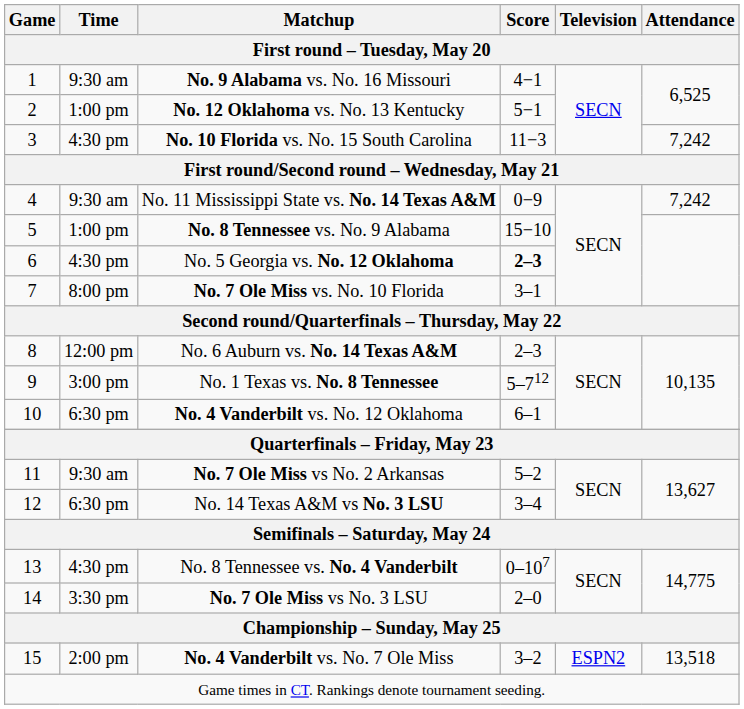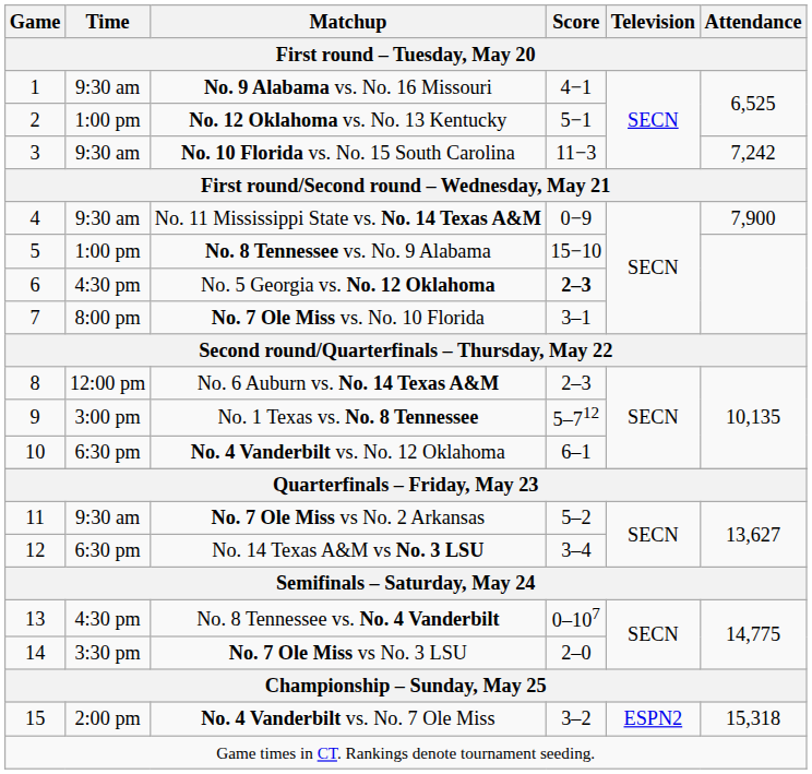 <table class="wikitable" style="font-size: 95%; text-align:center">
 <tr>
 <th>Game</th>
 <th>Time</th>
 <th>Matchup</th>
 <th>Score</th>
 <th>Television</th>
 <th>Attendance</th>
 </tr>
 <tr>
 <th colspan="6">First round – Tuesday, May 20</th>
 </tr>
 <tr>
 <td>1</td>
 <td>9:30 am</td>
 <td><strong>No. 9 Alabama</strong> vs. No. 16 Missouri</td>
 <td>4−1</td>
 <td rowspan="3"><a href='#'>SECN</a></td>
 <td rowspan="2">6,525</td>
 </tr>
 <tr>
 <td>2</td>
 <td>1:00 pm</td>
 <td><strong>No. 12 Oklahoma</strong> vs. No. 13 Kentucky</td>
 <td>5−1</td>
 </tr>
 <tr>
 <td>3</td>
-<td>4:30 pm</td>
+<td>9:30 am</td>
 <td><strong>No. 10 Florida</strong> vs. No. 15 South Carolina</td>
 <td>11−3</td>
 <td>7,242</td>
 </tr>
 <tr>
 <th colspan="6">First round/Second round – Wednesday, May 21</th>
 </tr>
 <tr>
 <td>4</td>
 <td>9:30 am</td>
 <td>No. 11 Mississippi State vs. <strong>No. 14 Texas A&M</strong></td>
 <td>0−9</td>
 <td rowspan="4">SECN</td>
-<td>7,242</td>
+<td>7,900</td>
 </tr>
 <tr>
 <td>5</td>
 <td>1:00 pm</td>
 <td><strong>No. 8 Tennessee</strong> vs. No. 9 Alabama</td>
 <td>15−10</td>
 <td rowspan=3></td>
 </tr>
 <tr>
 <td>6</td>
 <td>4:30 pm</td>
 <td>No. 5 Georgia vs. <strong>No. 12 Oklahoma</strong></td>
 <td><strong>2–3</strong></td>
 </tr>
 <tr>
 <td>7</td>
 <td>8:00 pm</td>
 <td><strong>No. 7 Ole Miss</strong> vs. No. 10 Florida</td>
 <td>3–1</td>
 </tr>
 <tr>
 <th colspan="6">Second round/Quarterfinals – Thursday, May 22</th>
 </tr>
 <tr>
 <td>8</td>
 <td>12:00 pm</td>
 <td>No. 6 Auburn vs. <strong>No. 14 Texas A&M</strong></td>
 <td>2–3</td>
 <td rowspan="3">SECN</td>
 <td rowspan=3>10,135</td>
 </tr>
 <tr>
 <td>9</td>
 <td>3:00 pm</td>
 <td>No. 1 Texas vs. <strong>No. 8 Tennessee</strong></td>
 <td>5–7<sup>12</sup></td>
 </tr>
 <tr>
 <td>10</td>
 <td>6:30 pm</td>
 <td><strong>No. 4 Vanderbilt</strong> vs. No. 12 Oklahoma</td>
 <td>6–1</td>
 </tr>
 <tr>
 </tr>
 <tr>
 <th colspan="6">Quarterfinals – Friday, May 23</th>
 </tr>
 <tr>
 <td>11</td>
 <td>9:30 am</td>
 <td><strong>No. 7 Ole Miss</strong> vs No. 2 Arkansas</td>
 <td>5–2</td>
 <td rowspan="2">SECN</td>
 <td rowspan=2>13,627</td>
 </tr>
 <tr>
 <td>12</td>
 <td>6:30 pm</td>
 <td>No. 14 Texas A&M vs <strong>No. 3 LSU</strong></td>
 <td>3–4</td>
 </tr>
 <tr>
 <th colspan="6">Semifinals – Saturday, May 24</th>
 </tr>
 <tr>
 <td>13</td>
 <td>4:30 pm</td>
 <td>No. 8 Tennessee vs. <strong>No. 4 Vanderbilt</strong></td>
 <td>0–10<sup>7</sup></td>
 <td rowspan="2">SECN</td>
 <td rowspan=2>14,775</td>
 </tr>
 <tr>
 <td>14</td>
 <td>3:30 pm</td>
 <td><strong>No. 7 Ole Miss</strong> vs No. 3 LSU</td>
 <td>2–0</td>
 </tr>
 <tr>
 <th colspan="6">Championship – Sunday, May 25</th>
 </tr>
 <tr>
 <td>15</td>
 <td>2:00 pm</td>
 <td><strong>No. 4 Vanderbilt</strong> vs. No. 7 Ole Miss</td>
 <td>3–2</td>
 <td><a href='#'>ESPN2</a></td>
-<td>13,518</td>
+<td>15,318</td>
 </tr>
 <tr>
 <td colspan="6"><small>Game times in <a href='#'>CT</a>. Rankings denote tournament seeding.</small></td>
 </tr>
 </table>
